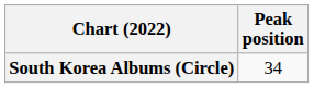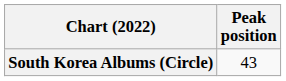 <table class="wikitable plainrowheaders" style="text-align:center">
 <tr>
 <th scope="col">Chart (2022)</th>
 <th scope="col">Peak<br>position</th>
 </tr>
 <tr>
 <th scope="row">South Korea Albums (Circle)</th>
-<td>34</td>
+<td>43</td>
 </tr>
 </table>
